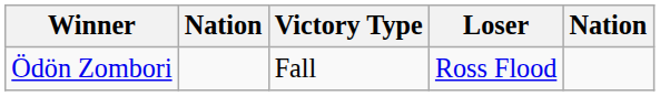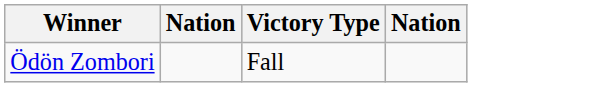 <table class="wikitable sortable" style="text-align:left;">
 <tr>
 <th>Winner</th>
 <th>Nation</th>
 <th>Victory Type</th>
-<th>Loser</th>
 <th>Nation</th>
 </tr>
 <tr>
 <td><a href='#'>Ödön Zombori</a></td>
 <td></td>
 <td>Fall</td>
-<td><a href='#'>Ross Flood</a></td>
 <td></td>
 </tr>
 </table>
